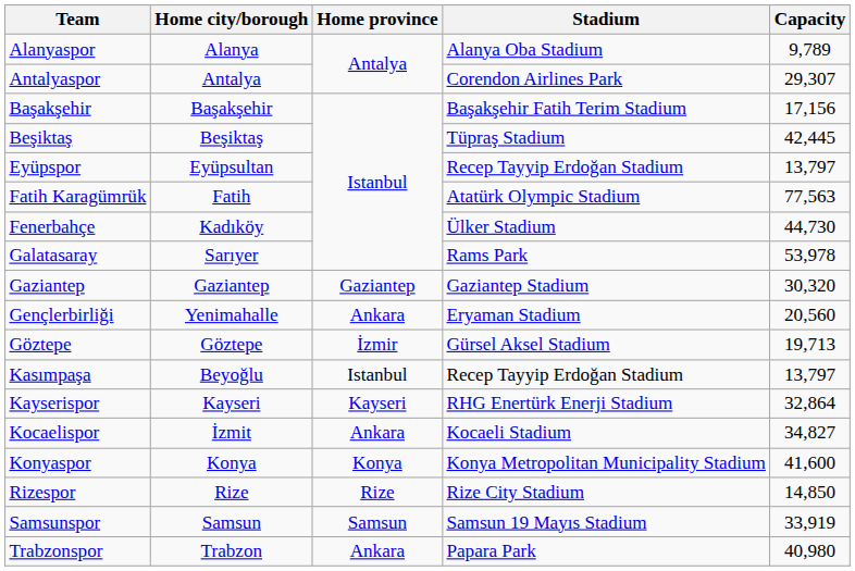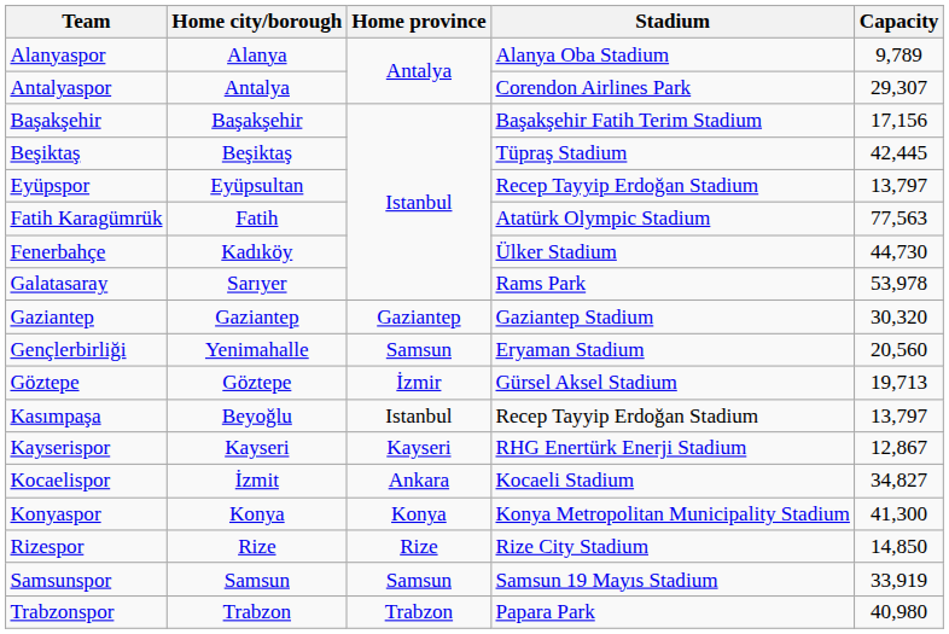 <table class="wikitable sortable" style="text-align: center;">
 <tr>
 <th>Team</th>
 <th>Home city/borough</th>
 <th>Home province</th>
 <th>Stadium</th>
 <th>Capacity</th>
 </tr>
 <tr>
 <td align=left><a href='#'>Alanyaspor</a></td>
 <td><a href='#'>Alanya</a></td>
 <td rowspan="2"><a href='#'>Antalya</a></td>
 <td align=left><a href='#'>Alanya Oba Stadium</a></td>
 <td>9,789</td>
 </tr>
 <tr>
 <td align=left><a href='#'>Antalyaspor</a></td>
 <td><a href='#'>Antalya</a></td>
 <td align=left><a href='#'>Corendon Airlines Park</a></td>
 <td>29,307</td>
 </tr>
 <tr>
 <td align=left><a href='#'>Başakşehir</a></td>
 <td><a href='#'>Başakşehir</a></td>
 <td rowspan="6"><a href='#'>Istanbul</a></td>
 <td align=left><a href='#'>Başakşehir Fatih Terim Stadium</a></td>
 <td>17,156</td>
 </tr>
 <tr>
 <td align=left><a href='#'>Beşiktaş</a></td>
 <td><a href='#'>Beşiktaş</a></td>
 <td align=left><a href='#'>Tüpraş Stadium</a></td>
 <td>42,445</td>
 </tr>
 <tr>
 <td align=left><a href='#'>Eyüpspor</a></td>
 <td><a href='#'>Eyüpsultan</a></td>
 <td align=left><a href='#'>Recep Tayyip Erdoğan Stadium</a></td>
 <td>13,797</td>
 </tr>
 <tr>
 <td align=left><a href='#'>Fatih Karagümrük</a></td>
 <td><a href='#'>Fatih</a></td>
 <td align=left><a href='#'>Atatürk Olympic Stadium</a></td>
 <td>77,563</td>
 </tr>
 <tr>
 <td align=left><a href='#'>Fenerbahçe</a></td>
 <td><a href='#'>Kadıköy</a></td>
 <td align=left><a href='#'>Ülker Stadium</a></td>
 <td>44,730</td>
 </tr>
 <tr>
 <td align=left><a href='#'>Galatasaray</a></td>
 <td><a href='#'>Sarıyer</a></td>
 <td align=left><a href='#'>Rams Park</a></td>
 <td>53,978</td>
 </tr>
 <tr>
 <td align=left><a href='#'>Gaziantep</a></td>
 <td><a href='#'>Gaziantep</a></td>
 <td><a href='#'>Gaziantep</a></td>
 <td align=left><a href='#'>Gaziantep Stadium</a></td>
 <td>30,320</td>
 </tr>
 <tr>
 <td align=left><a href='#'>Gençlerbirliği</a></td>
 <td><a href='#'>Yenimahalle</a></td>
-<td><a href='#'>Ankara</a></td>
+<td><a href='#'>Samsun</a></td>
 <td align=left><a href='#'>Eryaman Stadium</a></td>
 <td align="center">20,560</td>
 </tr>
 <tr>
 <td align=left><a href='#'>Göztepe</a></td>
 <td><a href='#'>Göztepe</a></td>
 <td><a href='#'>İzmir</a></td>
 <td align=left><a href='#'>Gürsel Aksel Stadium</a></td>
 <td align=center>19,713</td>
 </tr>
 <tr>
 <td align=left><a href='#'>Kasımpaşa</a></td>
 <td><a href='#'>Beyoğlu</a></td>
 <td>Istanbul</td>
 <td align=left>Recep Tayyip Erdoğan Stadium</td>
 <td>13,797</td>
 </tr>
 <tr>
 <td align=left><a href='#'>Kayserispor</a></td>
 <td><a href='#'>Kayseri</a></td>
 <td><a href='#'>Kayseri</a></td>
 <td align=left><a href='#'>RHG Enertürk Enerji Stadium</a></td>
-<td>32,864</td>
+<td>12,867</td>
 </tr>
 <tr>
 <td align=left><a href='#'>Kocaelispor</a></td>
 <td><a href='#'>İzmit</a></td>
 <td><a href='#'>Ankara</a></td>
 <td align=left><a href='#'>Kocaeli Stadium</a></td>
 <td>34,827</td>
 </tr>
 <tr>
 <td align=left><a href='#'>Konyaspor</a></td>
 <td><a href='#'>Konya</a></td>
 <td><a href='#'>Konya</a></td>
 <td align=left><a href='#'>Konya Metropolitan Municipality Stadium</a></td>
-<td>41,600</td>
+<td>41,300</td>
 </tr>
 <tr>
 <td align=left><a href='#'>Rizespor</a></td>
 <td><a href='#'>Rize</a></td>
 <td><a href='#'>Rize</a></td>
 <td align=left><a href='#'>Rize City Stadium</a></td>
 <td>14,850</td>
 </tr>
 <tr>
 <td align=left><a href='#'>Samsunspor</a></td>
 <td><a href='#'>Samsun</a></td>
 <td><a href='#'>Samsun</a></td>
 <td align=left><a href='#'>Samsun 19 Mayıs Stadium</a></td>
 <td>33,919</td>
 </tr>
 <tr>
 <td align=left><a href='#'>Trabzonspor</a></td>
 <td><a href='#'>Trabzon</a></td>
-<td><a href='#'>Ankara</a></td>
+<td><a href='#'>Trabzon</a></td>
 <td align=left><a href='#'>Papara Park</a></td>
 <td>40,980</td>
 </tr>
 </table>
